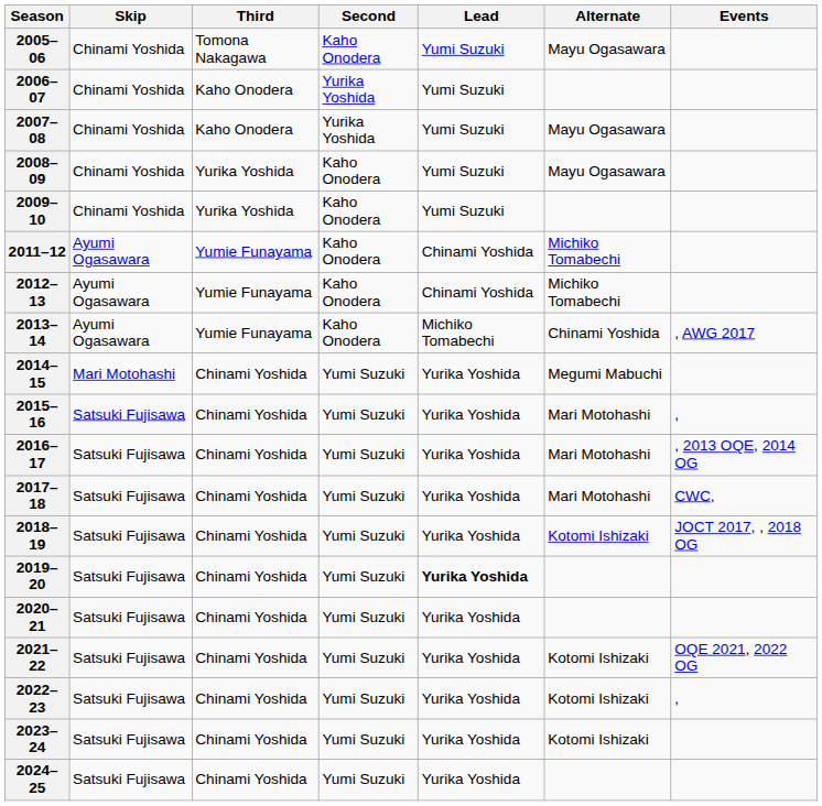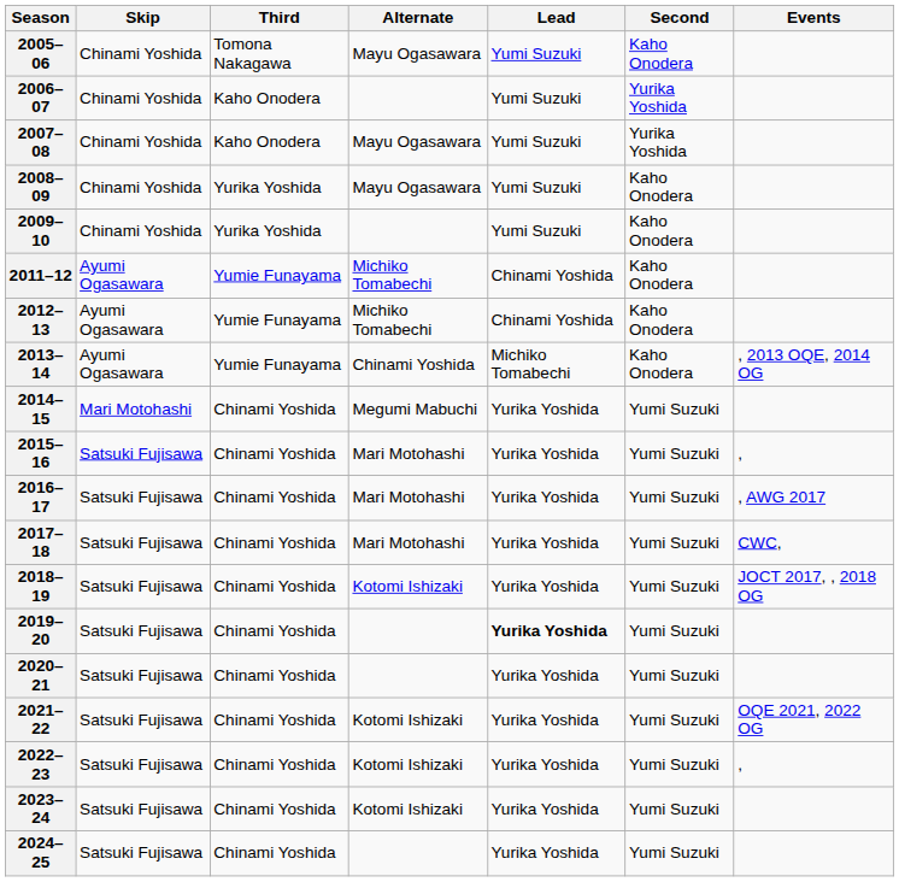 <table class="wikitable">
 <tr>
 <th scope="col">Season</th>
 <th scope="col">Skip</th>
 <th scope="col">Third</th>
+<th scope="col">Alternate</th>
+<th scope="col">Lead</th>
 <th scope="col">Second</th>
-<th scope="col">Lead</th>
-<th scope="col">Alternate</th>
 <th scope="col">Events</th>
 </tr>
 <tr>
 <th scope="row">2005–06</th>
 <td>Chinami Yoshida</td>
 <td>Tomona Nakagawa</td>
+<td>Mayu Ogasawara</td>
+<td><a href='#'>Yumi Suzuki</a></td>
 <td><a href='#'>Kaho Onodera</a></td>
-<td><a href='#'>Yumi Suzuki</a></td>
-<td>Mayu Ogasawara</td>
 <td></td>
 </tr>
 <tr>
 <th scope="row">2006–07</th>
 <td>Chinami Yoshida</td>
 <td>Kaho Onodera</td>
+<td></td>
+<td>Yumi Suzuki</td>
 <td><a href='#'>Yurika Yoshida</a></td>
-<td>Yumi Suzuki</td>
-<td></td>
 <td></td>
 </tr>
 <tr>
 <th scope="row">2007–08</th>
 <td>Chinami Yoshida</td>
 <td>Kaho Onodera</td>
+<td>Mayu Ogasawara</td>
+<td>Yumi Suzuki</td>
 <td>Yurika Yoshida</td>
-<td>Yumi Suzuki</td>
-<td>Mayu Ogasawara</td>
 <td></td>
 </tr>
 <tr>
 <th scope="row">2008–09</th>
 <td>Chinami Yoshida</td>
 <td>Yurika Yoshida</td>
+<td>Mayu Ogasawara</td>
+<td>Yumi Suzuki</td>
 <td>Kaho Onodera</td>
-<td>Yumi Suzuki</td>
-<td>Mayu Ogasawara</td>
 <td></td>
 </tr>
 <tr>
 <th scope="row">2009–10</th>
 <td>Chinami Yoshida</td>
 <td>Yurika Yoshida</td>
+<td></td>
+<td>Yumi Suzuki</td>
 <td>Kaho Onodera</td>
-<td>Yumi Suzuki</td>
-<td></td>
 <td></td>
 </tr>
 <tr>
 <th scope="row">2011–12</th>
 <td><a href='#'>Ayumi Ogasawara</a></td>
 <td><a href='#'>Yumie Funayama</a></td>
+<td><a href='#'>Michiko Tomabechi</a></td>
+<td>Chinami Yoshida</td>
 <td>Kaho Onodera</td>
-<td>Chinami Yoshida</td>
-<td><a href='#'>Michiko Tomabechi</a></td>
 <td></td>
 </tr>
 <tr>
 <th scope="row">2012–13</th>
 <td>Ayumi Ogasawara</td>
 <td>Yumie Funayama</td>
+<td>Michiko Tomabechi</td>
+<td>Chinami Yoshida</td>
 <td>Kaho Onodera</td>
-<td>Chinami Yoshida</td>
-<td>Michiko Tomabechi</td>
 <td></td>
 </tr>
 <tr>
 <th scope="row">2013–14</th>
 <td>Ayumi Ogasawara</td>
 <td>Yumie Funayama</td>
+<td>Chinami Yoshida</td>
+<td>Michiko Tomabechi</td>
 <td>Kaho Onodera</td>
-<td>Michiko Tomabechi</td>
-<td>Chinami Yoshida</td>
-<td>, <a href='#'>AWG 2017</a></td>
+<td>, <a href='#'>2013 OQE</a>, <a href='#'>2014 OG</a></td>
 </tr>
 <tr>
 <th scope="row">2014–15</th>
 <td><a href='#'>Mari Motohashi</a></td>
 <td>Chinami Yoshida</td>
+<td>Megumi Mabuchi</td>
+<td>Yurika Yoshida</td>
 <td>Yumi Suzuki</td>
-<td>Yurika Yoshida</td>
-<td>Megumi Mabuchi</td>
 <td></td>
 </tr>
 <tr>
 <th scope="row">2015–16</th>
 <td><a href='#'>Satsuki Fujisawa</a></td>
 <td>Chinami Yoshida</td>
+<td>Mari Motohashi</td>
+<td>Yurika Yoshida</td>
 <td>Yumi Suzuki</td>
-<td>Yurika Yoshida</td>
-<td>Mari Motohashi</td>
 <td>, </td>
 </tr>
 <tr>
 <th scope="row">2016–17</th>
 <td>Satsuki Fujisawa</td>
 <td>Chinami Yoshida</td>
+<td>Mari Motohashi</td>
+<td>Yurika Yoshida</td>
 <td>Yumi Suzuki</td>
-<td>Yurika Yoshida</td>
-<td>Mari Motohashi</td>
-<td>, <a href='#'>2013 OQE</a>, <a href='#'>2014 OG</a></td>
+<td>, <a href='#'>AWG 2017</a></td>
 </tr>
 <tr>
 <th scope="row">2017–18</th>
 <td>Satsuki Fujisawa</td>
 <td>Chinami Yoshida</td>
+<td>Mari Motohashi</td>
+<td>Yurika Yoshida</td>
 <td>Yumi Suzuki</td>
-<td>Yurika Yoshida</td>
-<td>Mari Motohashi</td>
 <td><a href='#'>CWC</a>, </td>
 </tr>
 <tr>
 <th scope="row">2018–19</th>
 <td>Satsuki Fujisawa</td>
 <td>Chinami Yoshida</td>
+<td><a href='#'>Kotomi Ishizaki</a></td>
+<td>Yurika Yoshida</td>
 <td>Yumi Suzuki</td>
-<td>Yurika Yoshida</td>
-<td><a href='#'>Kotomi Ishizaki</a></td>
 <td><a href='#'>JOCT 2017</a>, , <a href='#'>2018 OG</a></td>
 </tr>
 <tr>
 <th scope="row">2019–20</th>
 <td>Satsuki Fujisawa</td>
 <td>Chinami Yoshida</td>
+<td></td>
+<td><strong>Yurika Yoshida</strong></td>
 <td>Yumi Suzuki</td>
-<td><strong>Yurika Yoshida</strong></td>
-<td></td>
 <td></td>
 </tr>
 <tr>
 <th scope="row">2020–21</th>
 <td>Satsuki Fujisawa</td>
 <td>Chinami Yoshida</td>
+<td></td>
+<td>Yurika Yoshida</td>
 <td>Yumi Suzuki</td>
-<td>Yurika Yoshida</td>
-<td></td>
 <td></td>
 </tr>
 <tr>
 <th scope="row">2021–22</th>
 <td>Satsuki Fujisawa</td>
 <td>Chinami Yoshida</td>
+<td>Kotomi Ishizaki</td>
+<td>Yurika Yoshida</td>
 <td>Yumi Suzuki</td>
-<td>Yurika Yoshida</td>
-<td>Kotomi Ishizaki</td>
 <td><a href='#'>OQE 2021</a>, <a href='#'>2022 OG</a></td>
 </tr>
 <tr>
 <th scope="row">2022–23</th>
 <td>Satsuki Fujisawa</td>
 <td>Chinami Yoshida</td>
+<td>Kotomi Ishizaki</td>
+<td>Yurika Yoshida</td>
 <td>Yumi Suzuki</td>
-<td>Yurika Yoshida</td>
-<td>Kotomi Ishizaki</td>
 <td>, </td>
 </tr>
 <tr>
 <th scope="row">2023–24</th>
 <td>Satsuki Fujisawa</td>
 <td>Chinami Yoshida</td>
+<td>Kotomi Ishizaki</td>
+<td>Yurika Yoshida</td>
 <td>Yumi Suzuki</td>
-<td>Yurika Yoshida</td>
-<td>Kotomi Ishizaki</td>
 <td></td>
 </tr>
 <tr>
 <th scope="row">2024–25</th>
 <td>Satsuki Fujisawa</td>
 <td>Chinami Yoshida</td>
+<td></td>
+<td>Yurika Yoshida</td>
 <td>Yumi Suzuki</td>
-<td>Yurika Yoshida</td>
-<td></td>
 <td></td>
 </tr>
 </table>
